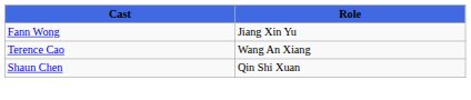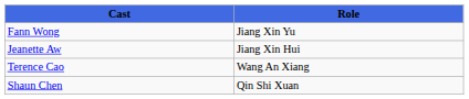 <table class="wikitable">
 <tr>
 <th style="background:RoyalBlue; width:17%">Cast</th>
 <th style="background:RoyalBlue; width:17%">Role</th>
 </tr>
 <tr>
 <td><a href='#'>Fann Wong</a></td>
 <td>Jiang Xin Yu</td>
 </tr>
 <tr>
+<td><a href='#'>Jeanette Aw</a></td>
+<td>Jiang Xin Hui</td>
+</tr>
+<tr>
 <td><a href='#'>Terence Cao</a></td>
 <td>Wang An Xiang</td>
 </tr>
 <tr>
 <td><a href='#'>Shaun Chen</a></td>
 <td>Qin Shi Xuan</td>
 </tr>
 </table>
